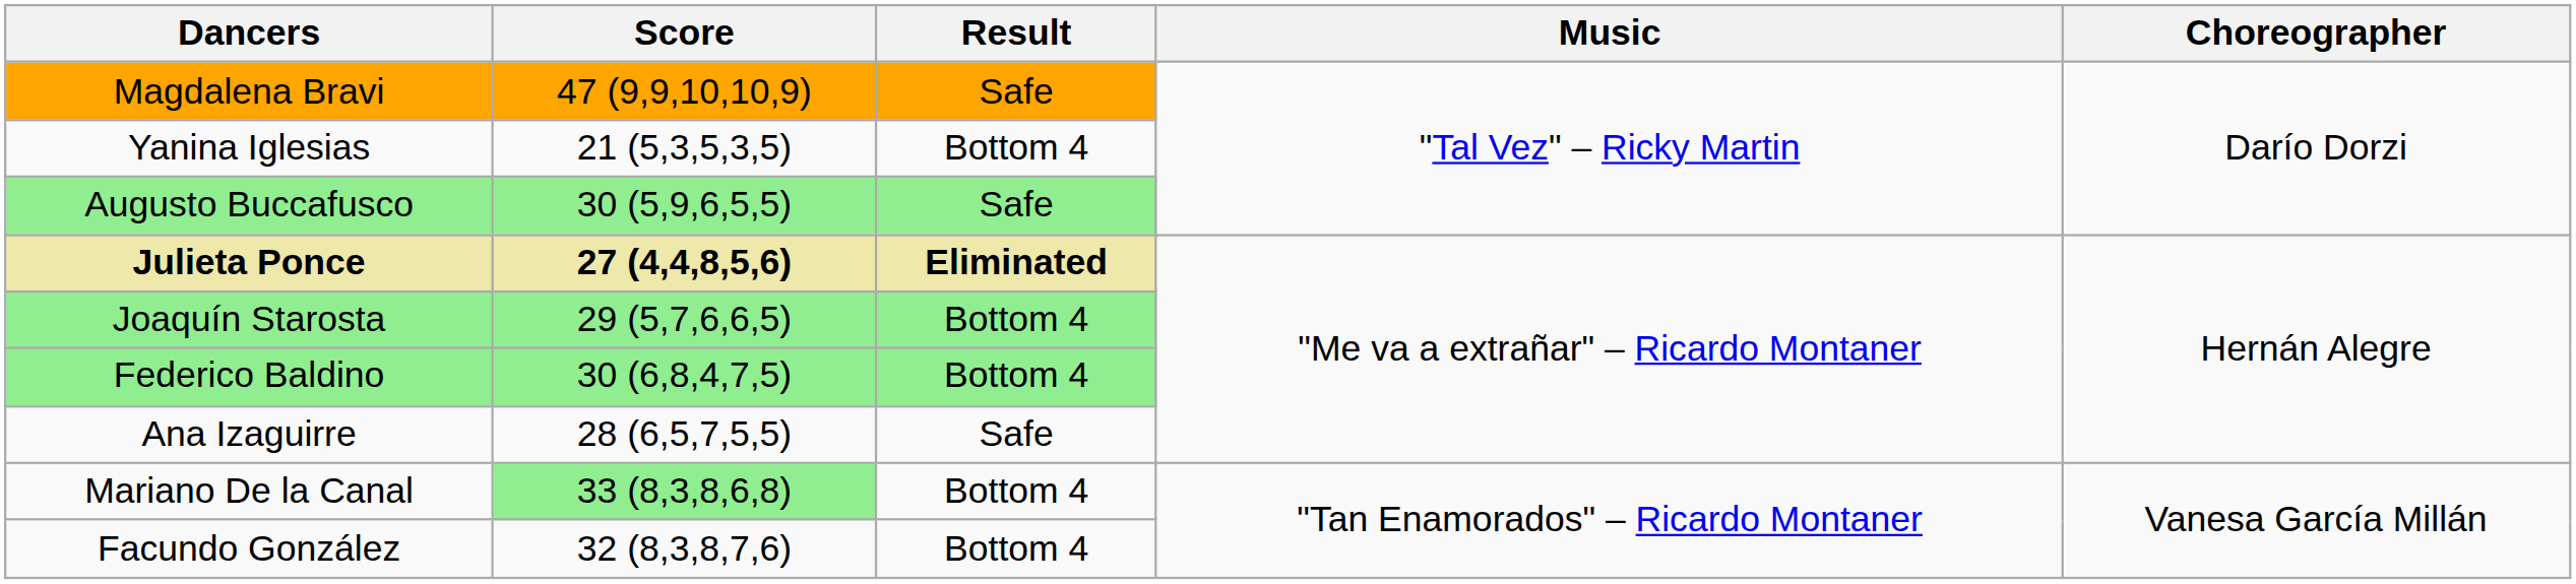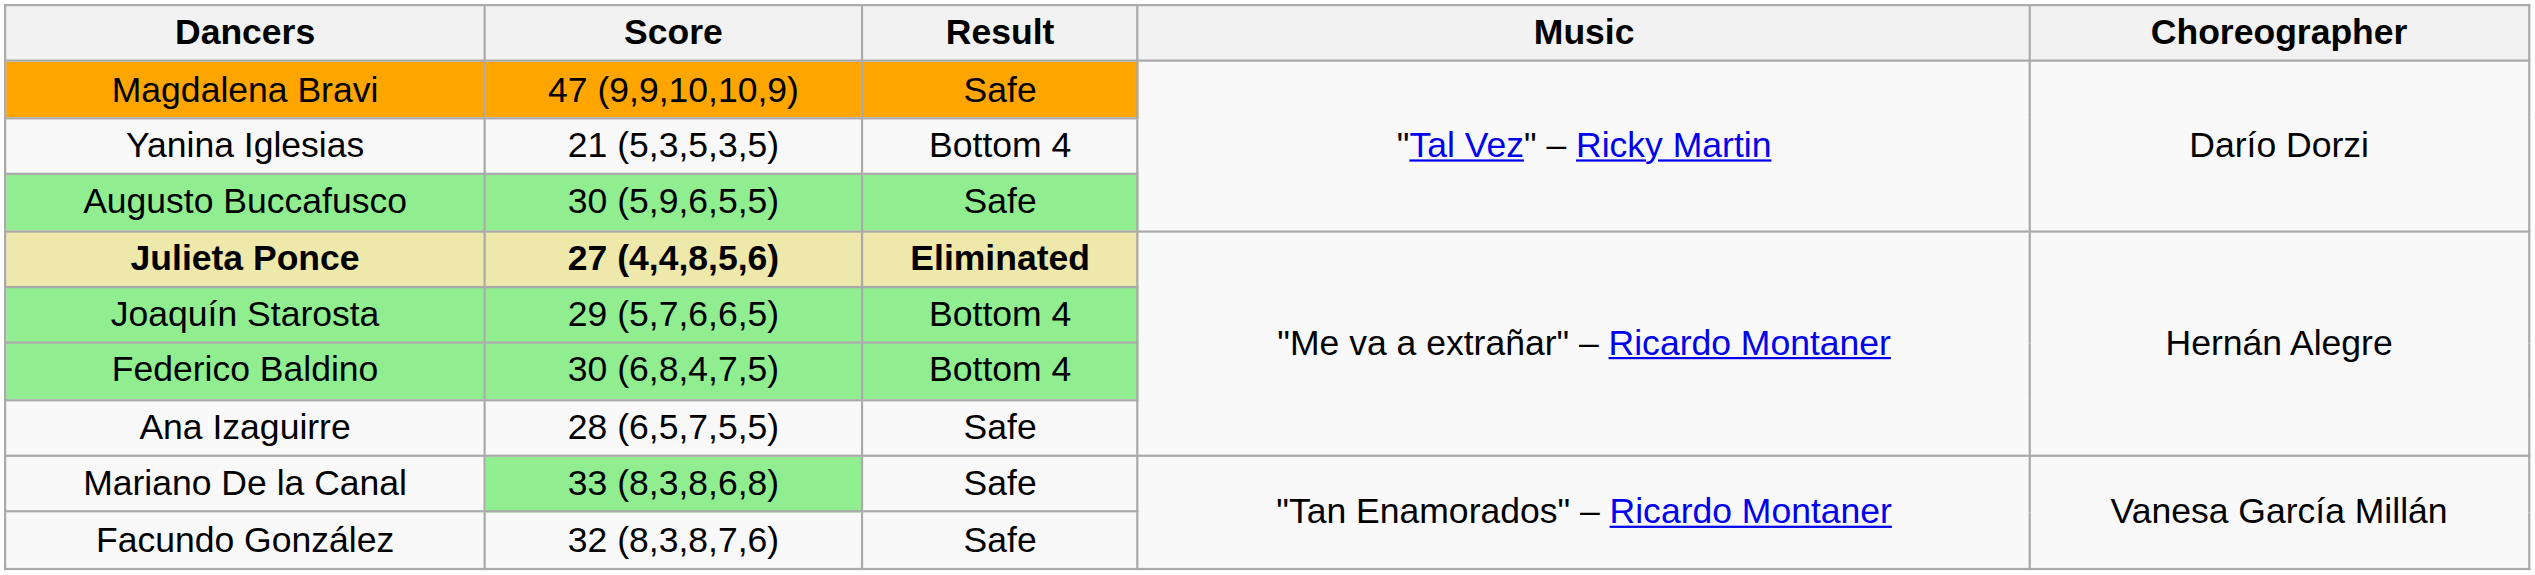 <table class="wikitable" width="90%" style="text-align:center;">
 <tr bgcolor="f2f2f2">
 <td><strong>Dancers</strong></td>
 <td><strong>Score</strong></td>
 <td><strong>Result</strong></td>
 <td><strong>Music</strong></td>
 <td><strong>Choreographer</strong></td>
 </tr>
 <tr>
 <td bgcolor="orange">Magdalena Bravi</td>
 <td bgcolor="orange">47 (9,9,10,10,9)</td>
 <td bgcolor="orange">Safe</td>
 <td rowspan=3>"<a href='#'>Tal Vez</a>" – <a href='#'>Ricky Martin</a></td>
 <td rowspan=3>Darío Dorzi</td>
 </tr>
 <tr>
 <td>Yanina Iglesias</td>
 <td>21 (5,3,5,3,5)</td>
 <td>Bottom 4</td>
 </tr>
 <tr bgcolor=lightgreen>
 <td>Augusto Buccafusco</td>
 <td>30 (5,9,6,5,5)</td>
 <td>Safe</td>
 </tr>
 <tr>
 <td bgcolor="palegoldenrod"><strong>Julieta Ponce</strong></td>
 <td bgcolor="palegoldenrod"><strong>27 (4,4,8,5,6)</strong></td>
 <td bgcolor="palegoldenrod"><strong>Eliminated</strong></td>
 <td rowspan=4>"Me va a extrañar" – <a href='#'>Ricardo Montaner</a></td>
 <td rowspan=4>Hernán Alegre</td>
 </tr>
 <tr bgcolor=lightgreen>
 <td>Joaquín Starosta</td>
 <td>29 (5,7,6,6,5)</td>
 <td>Bottom 4</td>
 </tr>
 <tr bgcolor=lightgreen>
 <td>Federico Baldino</td>
 <td>30 (6,8,4,7,5)</td>
 <td>Bottom 4</td>
 </tr>
 <tr>
 <td>Ana Izaguirre</td>
 <td>28 (6,5,7,5,5)</td>
 <td>Safe</td>
 </tr>
 <tr>
 <td>Mariano De la Canal</td>
 <td style="background: lightgreen;">33 (8,3,8,6,8)</td>
-<td>Bottom 4</td>
+<td>Safe</td>
 <td rowspan=2>"Tan Enamorados" – <a href='#'>Ricardo Montaner</a></td>
 <td rowspan=2>Vanesa García Millán</td>
 </tr>
 <tr>
 <td>Facundo González</td>
 <td>32 (8,3,8,7,6)</td>
-<td>Bottom 4</td>
+<td>Safe</td>
 </tr>
 </table>
